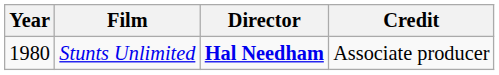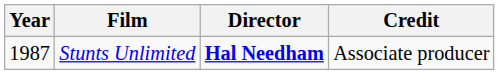 <table class="wikitable">
 <tr>
 <th>Year</th>
 <th>Film</th>
 <th>Director</th>
 <th>Credit</th>
 </tr>
 <tr>
-<td>1980</td>
+<td>1987</td>
 <td><em><a href='#'>Stunts Unlimited</a></em></td>
 <td><strong><a href='#'>Hal Needham</a></strong></td>
 <td>Associate producer</td>
 </tr>
 </table>
